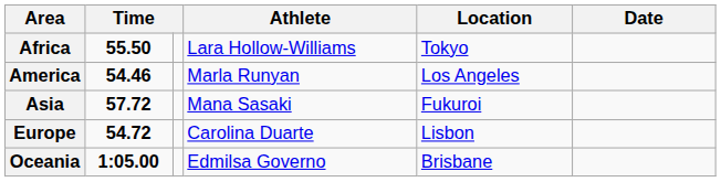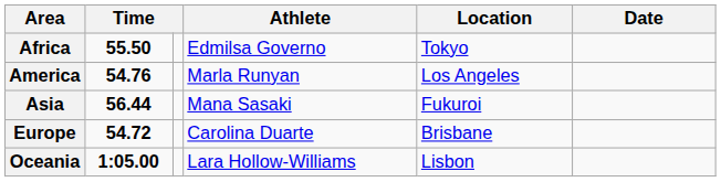 <table class="wikitable">
 <tr>
 <th width="45">Area</th>
 <th width="80" colspan="2">Time</th>
 <th width="200">Athlete</th>
 <th width="130">Location</th>
 <th width="120">Date</th>
 </tr>
 <tr>
 <th>Africa</th>
 <td align="center"><strong>55.50</strong></td>
 <td align="center"></td>
-<td> <a href='#'>Lara Hollow-Williams</a></td>
+<td> <a href='#'>Edmilsa Governo</a></td>
 <td> <a href='#'>Tokyo</a></td>
 <td align="right"></td>
 </tr>
 <tr>
 <th>America</th>
-<td align="center"><strong>54.46</strong></td>
+<td align="center"><strong>54.76</strong></td>
 <td align="center"><strong></strong></td>
 <td> <a href='#'>Marla Runyan</a></td>
 <td> <a href='#'>Los Angeles</a></td>
 <td align="right"></td>
 </tr>
 <tr>
 <th>Asia</th>
-<td align="center"><strong>57.72</strong></td>
+<td align="center"><strong>56.44</strong></td>
 <td align="center"></td>
 <td> <a href='#'>Mana Sasaki</a></td>
 <td> <a href='#'>Fukuroi</a></td>
 <td align="right"></td>
 </tr>
 <tr>
 <th>Europe</th>
 <td align="center"><strong>54.72</strong></td>
 <td align="center"></td>
 <td> <a href='#'>Carolina Duarte</a></td>
-<td> <a href='#'>Lisbon</a></td>
+<td> <a href='#'>Brisbane</a></td>
 <td align="right"></td>
 </tr>
 <tr>
 <th>Oceania</th>
 <td align="center"><strong>1:05.00</strong></td>
 <td align="center"></td>
-<td> <a href='#'>Edmilsa Governo</a></td>
-<td> <a href='#'>Brisbane</a></td>
+<td> <a href='#'>Lara Hollow-Williams</a></td>
+<td> <a href='#'>Lisbon</a></td>
 <td align="right"></td>
 </tr>
 </table>
